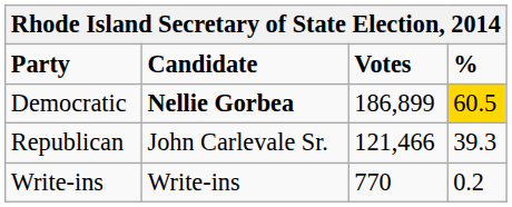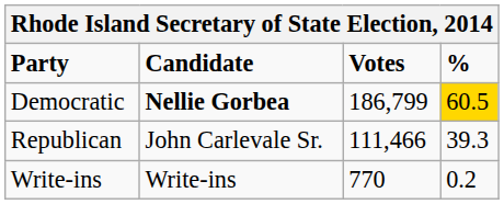 <table class="wikitable">
 <tr>
 <th colspan="4">Rhode Island Secretary of State Election, 2014</th>
 </tr>
 <tr>
 <td><strong>Party</strong></td>
 <td><strong>Candidate</strong></td>
 <td><strong>Votes</strong></td>
 <td><strong>%</strong></td>
 </tr>
 <tr>
 <td>Democratic</td>
 <td><strong>Nellie Gorbea</strong></td>
-<td>186,899</td>
+<td>186,799</td>
 <td style="background: gold;">60.5</td>
 </tr>
 <tr>
 <td>Republican</td>
 <td>John Carlevale Sr.</td>
-<td>121,466</td>
+<td>111,466</td>
 <td>39.3</td>
 </tr>
 <tr>
 <td>Write-ins</td>
 <td>Write-ins</td>
 <td>770</td>
 <td>0.2</td>
 </tr>
 </table>
